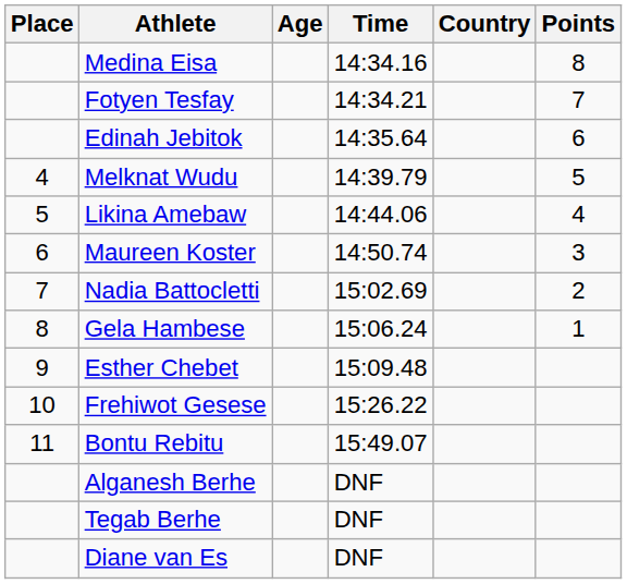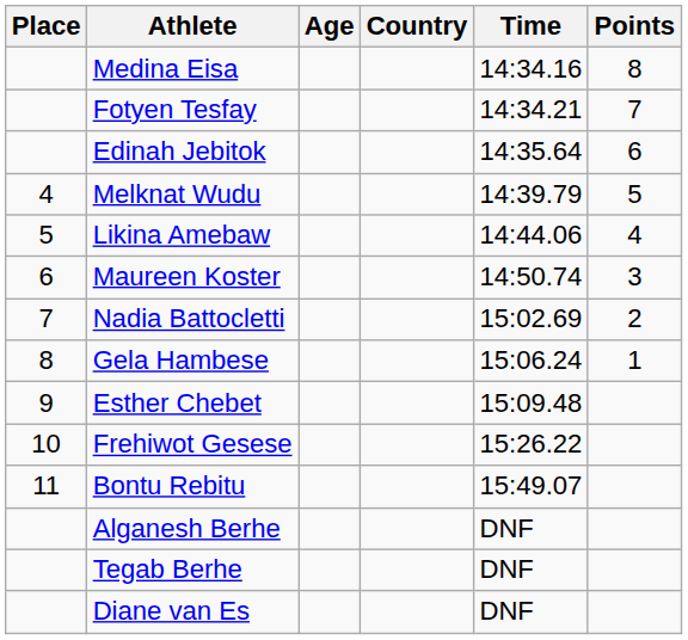 <table class="wikitable mw-datatable sortable">
 <tr>
 <th>Place</th>
 <th>Athlete</th>
 <th>Age</th>
+<th>Country</th>
 <th>Time</th>
-<th>Country</th>
 <th>Points</th>
 </tr>
 <tr>
 <td align=center></td>
 <td><a href='#'>Medina Eisa</a></td>
 <td></td>
+<td></td>
 <td>14:34.16</td>
-<td></td>
 <td align=center>8</td>
 </tr>
 <tr>
 <td align=center></td>
 <td><a href='#'>Fotyen Tesfay</a></td>
 <td></td>
+<td></td>
 <td>14:34.21</td>
-<td></td>
 <td align=center>7</td>
 </tr>
 <tr>
 <td align=center></td>
 <td><a href='#'>Edinah Jebitok</a></td>
 <td></td>
+<td></td>
 <td>14:35.64</td>
-<td></td>
 <td align=center>6</td>
 </tr>
 <tr>
 <td align=center>4</td>
 <td><a href='#'>Melknat Wudu</a></td>
 <td></td>
+<td></td>
 <td>14:39.79</td>
-<td></td>
 <td align=center>5</td>
 </tr>
 <tr>
 <td align=center>5</td>
 <td><a href='#'>Likina Amebaw</a></td>
 <td></td>
+<td></td>
 <td>14:44.06</td>
-<td></td>
 <td align=center>4</td>
 </tr>
 <tr>
 <td align=center>6</td>
 <td><a href='#'>Maureen Koster</a></td>
 <td></td>
+<td></td>
 <td>14:50.74</td>
-<td></td>
 <td align=center>3</td>
 </tr>
 <tr>
 <td align=center>7</td>
 <td><a href='#'>Nadia Battocletti</a></td>
 <td></td>
+<td></td>
 <td>15:02.69</td>
-<td></td>
 <td align=center>2</td>
 </tr>
 <tr>
 <td align=center>8</td>
 <td><a href='#'>Gela Hambese</a></td>
 <td></td>
+<td></td>
 <td>15:06.24</td>
-<td></td>
 <td align=center>1</td>
 </tr>
 <tr>
 <td align=center>9</td>
 <td><a href='#'>Esther Chebet</a></td>
 <td></td>
+<td></td>
 <td>15:09.48</td>
-<td></td>
 <td align=center></td>
 </tr>
 <tr>
 <td align=center>10</td>
 <td><a href='#'>Frehiwot Gesese</a></td>
 <td></td>
+<td></td>
 <td>15:26.22</td>
-<td></td>
 <td align=center></td>
 </tr>
 <tr>
 <td align=center>11</td>
 <td><a href='#'>Bontu Rebitu</a></td>
 <td></td>
+<td></td>
 <td>15:49.07</td>
-<td></td>
 <td align=center></td>
 </tr>
 <tr>
 <td align=center></td>
 <td><a href='#'>Alganesh Berhe</a></td>
 <td></td>
+<td></td>
 <td>DNF</td>
-<td></td>
 <td align=center></td>
 </tr>
 <tr>
 <td align=center></td>
 <td><a href='#'>Tegab Berhe</a></td>
 <td></td>
+<td></td>
 <td>DNF</td>
-<td></td>
 <td align=center></td>
 </tr>
 <tr>
 <td align=center></td>
 <td><a href='#'>Diane van Es</a></td>
 <td></td>
+<td></td>
 <td>DNF</td>
-<td></td>
 <td align=center></td>
 </tr>
 </table>
